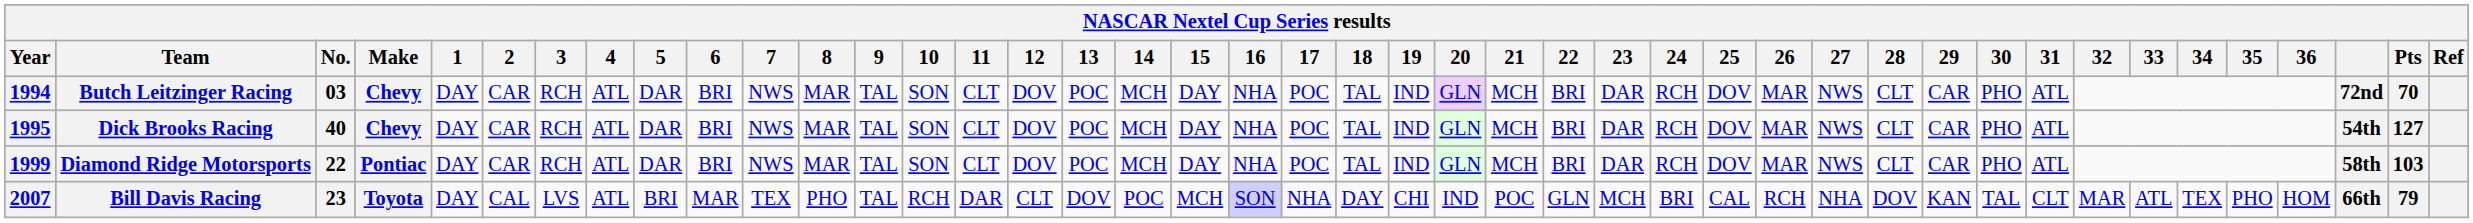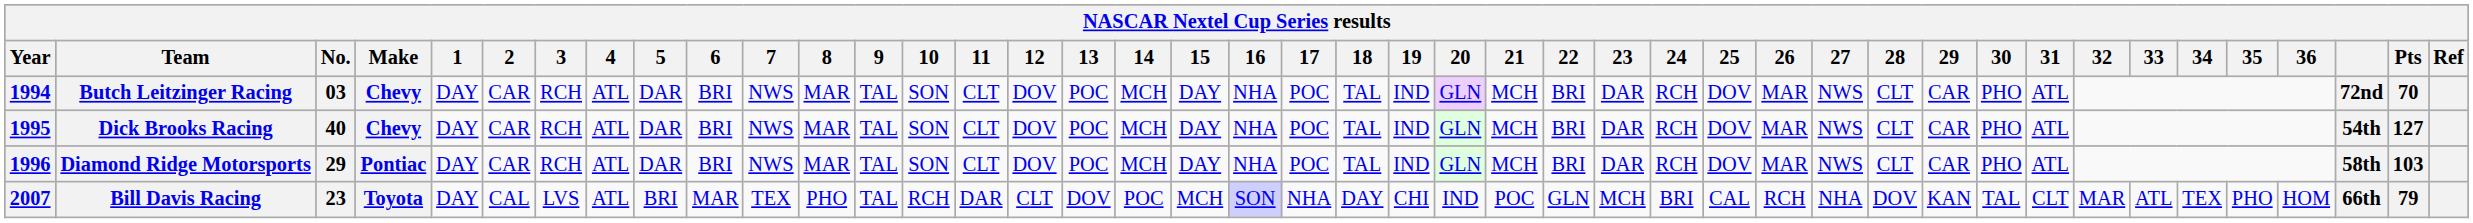 <table class="wikitable" style="text-align:center; font-size:75%">
 <tr>
 <th colspan=45><a href='#'>NASCAR Nextel Cup Series</a> results</th>
 </tr>
 <tr>
 <th>Year</th>
 <th>Team</th>
 <th>No.</th>
 <th>Make</th>
 <th>1</th>
 <th>2</th>
 <th>3</th>
 <th>4</th>
 <th>5</th>
 <th>6</th>
 <th>7</th>
 <th>8</th>
 <th>9</th>
 <th>10</th>
 <th>11</th>
 <th>12</th>
 <th>13</th>
 <th>14</th>
 <th>15</th>
 <th>16</th>
 <th>17</th>
 <th>18</th>
 <th>19</th>
 <th>20</th>
 <th>21</th>
 <th>22</th>
 <th>23</th>
 <th>24</th>
 <th>25</th>
 <th>26</th>
 <th>27</th>
 <th>28</th>
 <th>29</th>
 <th>30</th>
 <th>31</th>
 <th>32</th>
 <th>33</th>
 <th>34</th>
 <th>35</th>
 <th>36</th>
 <th></th>
 <th>Pts</th>
 <th>Ref</th>
 </tr>
 <tr>
 <th><a href='#'>1994</a></th>
 <th><a href='#'>Butch Leitzinger Racing</a></th>
 <th>03</th>
 <th><a href='#'>Chevy</a></th>
 <td><a href='#'>DAY</a></td>
 <td><a href='#'>CAR</a></td>
 <td><a href='#'>RCH</a></td>
 <td><a href='#'>ATL</a></td>
 <td><a href='#'>DAR</a></td>
 <td><a href='#'>BRI</a></td>
 <td><a href='#'>NWS</a></td>
 <td><a href='#'>MAR</a></td>
 <td><a href='#'>TAL</a></td>
 <td><a href='#'>SON</a></td>
 <td><a href='#'>CLT</a></td>
 <td><a href='#'>DOV</a></td>
 <td><a href='#'>POC</a></td>
 <td><a href='#'>MCH</a></td>
 <td><a href='#'>DAY</a></td>
 <td><a href='#'>NHA</a></td>
 <td><a href='#'>POC</a></td>
 <td><a href='#'>TAL</a></td>
 <td><a href='#'>IND</a></td>
 <td style="background:#EFCFFF;"><a href='#'>GLN</a><br></td>
 <td><a href='#'>MCH</a></td>
 <td><a href='#'>BRI</a></td>
 <td><a href='#'>DAR</a></td>
 <td><a href='#'>RCH</a></td>
 <td><a href='#'>DOV</a></td>
 <td><a href='#'>MAR</a></td>
 <td><a href='#'>NWS</a></td>
 <td><a href='#'>CLT</a></td>
 <td><a href='#'>CAR</a></td>
 <td><a href='#'>PHO</a></td>
 <td><a href='#'>ATL</a></td>
 <td colspan=5></td>
 <th>72nd</th>
 <th>70</th>
 <th></th>
 </tr>
 <tr>
 <th><a href='#'>1995</a></th>
 <th><a href='#'>Dick Brooks Racing</a></th>
 <th>40</th>
 <th><a href='#'>Chevy</a></th>
 <td><a href='#'>DAY</a></td>
 <td><a href='#'>CAR</a></td>
 <td><a href='#'>RCH</a></td>
 <td><a href='#'>ATL</a></td>
 <td><a href='#'>DAR</a></td>
 <td><a href='#'>BRI</a></td>
 <td><a href='#'>NWS</a></td>
 <td><a href='#'>MAR</a></td>
 <td><a href='#'>TAL</a></td>
 <td><a href='#'>SON</a></td>
 <td><a href='#'>CLT</a></td>
 <td><a href='#'>DOV</a></td>
 <td><a href='#'>POC</a></td>
 <td><a href='#'>MCH</a></td>
 <td><a href='#'>DAY</a></td>
 <td><a href='#'>NHA</a></td>
 <td><a href='#'>POC</a></td>
 <td><a href='#'>TAL</a></td>
 <td><a href='#'>IND</a></td>
 <td style="background:#DFFFDF;"><a href='#'>GLN</a><br></td>
 <td><a href='#'>MCH</a></td>
 <td><a href='#'>BRI</a></td>
 <td><a href='#'>DAR</a></td>
 <td><a href='#'>RCH</a></td>
 <td><a href='#'>DOV</a></td>
 <td><a href='#'>MAR</a></td>
 <td><a href='#'>NWS</a></td>
 <td><a href='#'>CLT</a></td>
 <td><a href='#'>CAR</a></td>
 <td><a href='#'>PHO</a></td>
 <td><a href='#'>ATL</a></td>
 <td colspan=5></td>
 <th>54th</th>
 <th>127</th>
 <th></th>
 </tr>
 <tr>
-<th><a href='#'>1999</a></th>
+<th><a href='#'>1996</a></th>
 <th><a href='#'>Diamond Ridge Motorsports</a></th>
-<th>22</th>
+<th>29</th>
 <th><a href='#'>Pontiac</a></th>
 <td><a href='#'>DAY</a></td>
 <td><a href='#'>CAR</a></td>
 <td><a href='#'>RCH</a></td>
 <td><a href='#'>ATL</a></td>
 <td><a href='#'>DAR</a></td>
 <td><a href='#'>BRI</a></td>
 <td><a href='#'>NWS</a></td>
 <td><a href='#'>MAR</a></td>
 <td><a href='#'>TAL</a></td>
 <td><a href='#'>SON</a></td>
 <td><a href='#'>CLT</a></td>
 <td><a href='#'>DOV</a></td>
 <td><a href='#'>POC</a></td>
 <td><a href='#'>MCH</a></td>
 <td><a href='#'>DAY</a></td>
 <td><a href='#'>NHA</a></td>
 <td><a href='#'>POC</a></td>
 <td><a href='#'>TAL</a></td>
 <td><a href='#'>IND</a></td>
 <td style="background:#DFFFDF;"><a href='#'>GLN</a><br></td>
 <td><a href='#'>MCH</a></td>
 <td><a href='#'>BRI</a></td>
 <td><a href='#'>DAR</a></td>
 <td><a href='#'>RCH</a></td>
 <td><a href='#'>DOV</a></td>
 <td><a href='#'>MAR</a></td>
 <td><a href='#'>NWS</a></td>
 <td><a href='#'>CLT</a></td>
 <td><a href='#'>CAR</a></td>
 <td><a href='#'>PHO</a></td>
 <td><a href='#'>ATL</a></td>
 <td colspan=5></td>
 <th>58th</th>
 <th>103</th>
 <th></th>
 </tr>
 <tr>
 <th><a href='#'>2007</a></th>
 <th><a href='#'>Bill Davis Racing</a></th>
 <th>23</th>
 <th><a href='#'>Toyota</a></th>
 <td><a href='#'>DAY</a></td>
 <td><a href='#'>CAL</a></td>
 <td><a href='#'>LVS</a></td>
 <td><a href='#'>ATL</a></td>
 <td><a href='#'>BRI</a></td>
 <td><a href='#'>MAR</a></td>
 <td><a href='#'>TEX</a></td>
 <td><a href='#'>PHO</a></td>
 <td><a href='#'>TAL</a></td>
 <td><a href='#'>RCH</a></td>
 <td><a href='#'>DAR</a></td>
 <td><a href='#'>CLT</a></td>
 <td><a href='#'>DOV</a></td>
 <td><a href='#'>POC</a></td>
 <td><a href='#'>MCH</a></td>
 <td style="background:#CFCFFF;"><a href='#'>SON</a><br></td>
 <td><a href='#'>NHA</a></td>
 <td><a href='#'>DAY</a></td>
 <td><a href='#'>CHI</a></td>
 <td><a href='#'>IND</a></td>
 <td><a href='#'>POC</a></td>
 <td><a href='#'>GLN</a></td>
 <td><a href='#'>MCH</a></td>
 <td><a href='#'>BRI</a></td>
 <td><a href='#'>CAL</a></td>
 <td><a href='#'>RCH</a></td>
 <td><a href='#'>NHA</a></td>
 <td><a href='#'>DOV</a></td>
 <td><a href='#'>KAN</a></td>
 <td><a href='#'>TAL</a></td>
 <td><a href='#'>CLT</a></td>
 <td><a href='#'>MAR</a></td>
 <td><a href='#'>ATL</a></td>
 <td><a href='#'>TEX</a></td>
 <td><a href='#'>PHO</a></td>
 <td><a href='#'>HOM</a></td>
 <th>66th</th>
 <th>79</th>
 <th></th>
 </tr>
 </table>
